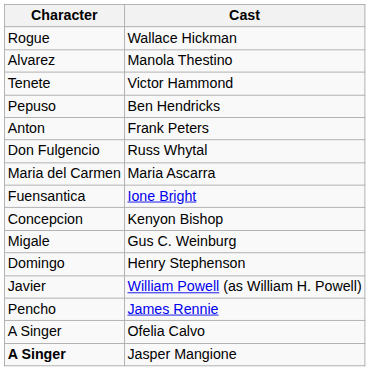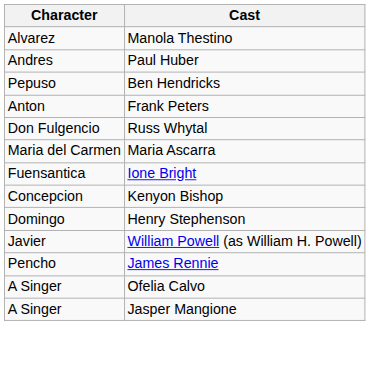 <table class="wikitable">
 <tr>
 <th>Character</th>
 <th>Cast</th>
 </tr>
 <tr>
-<td>Rogue</td>
-<td>Wallace Hickman</td>
-</tr>
-<tr>
 <td>Alvarez</td>
 <td>Manola Thestino</td>
 </tr>
 <tr>
-<td>Tenete</td>
-<td>Victor Hammond</td>
+<td>Andres</td>
+<td>Paul Huber</td>
 </tr>
 <tr>
 <td>Pepuso</td>
 <td>Ben Hendricks</td>
 </tr>
 <tr>
 <td>Anton</td>
 <td>Frank Peters</td>
 </tr>
 <tr>
 <td>Don Fulgencio</td>
 <td>Russ Whytal</td>
 </tr>
 <tr>
 <td>Maria del Carmen</td>
 <td>Maria Ascarra</td>
 </tr>
 <tr>
 <td>Fuensantica</td>
 <td><a href='#'>Ione Bright</a></td>
 </tr>
 <tr>
 <td>Concepcion</td>
 <td>Kenyon Bishop</td>
 </tr>
 <tr>
-<td>Migale</td>
-<td>Gus C. Weinburg</td>
-</tr>
-<tr>
 <td>Domingo</td>
 <td>Henry Stephenson</td>
 </tr>
 <tr>
 <td>Javier</td>
 <td><a href='#'>William Powell</a> (as William H. Powell)</td>
 </tr>
 <tr>
 <td>Pencho</td>
 <td><a href='#'>James Rennie</a></td>
 </tr>
 <tr>
 <td>A Singer</td>
 <td>Ofelia Calvo</td>
 </tr>
 <tr>
-<td><strong>A Singer</strong></td>
+<td>A Singer</td>
 <td>Jasper Mangione</td>
 </tr>
 </table>
